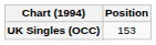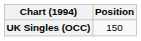 <table class="wikitable plainrowheaders" style="text-align:center">
 <tr>
 <th>Chart (1994)</th>
 <th>Position</th>
 </tr>
 <tr>
 <th scope="row">UK Singles (OCC)</th>
-<td>153</td>
+<td>150</td>
 </tr>
 </table>
